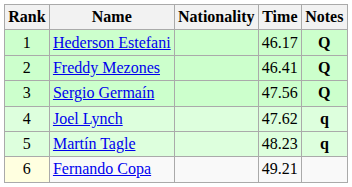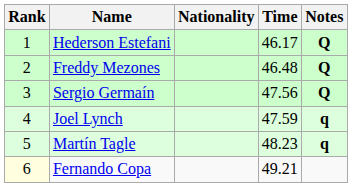 <table class="wikitable sortable" style="text-align:center">
 <tr>
 <th>Rank</th>
 <th>Name</th>
 <th>Nationality</th>
 <th>Time</th>
 <th>Notes</th>
 </tr>
 <tr bgcolor=ccffcc>
 <td align=center>1</td>
 <td align=left><a href='#'>Hederson Estefani</a></td>
 <td align=left></td>
 <td>46.17</td>
 <td><strong>Q</strong></td>
 </tr>
 <tr bgcolor=ccffcc>
 <td align=center>2</td>
 <td align=left><a href='#'>Freddy Mezones</a></td>
 <td align=left></td>
-<td>46.41</td>
+<td>46.48</td>
 <td><strong>Q</strong></td>
 </tr>
 <tr bgcolor=ccffcc>
 <td align=center>3</td>
 <td align=left><a href='#'>Sergio Germaín</a></td>
 <td align=left></td>
 <td>47.56</td>
 <td><strong>Q</strong></td>
 </tr>
 <tr bgcolor=ddffdd>
 <td align=center>4</td>
 <td align=left><a href='#'>Joel Lynch</a></td>
 <td align=left></td>
-<td>47.62</td>
+<td>47.59</td>
 <td><strong>q</strong></td>
 </tr>
 <tr bgcolor=ddffdd>
 <td align=center>5</td>
 <td align=left><a href='#'>Martín Tagle</a></td>
 <td align=left></td>
 <td>48.23</td>
 <td><strong>q</strong></td>
 </tr>
 <tr>
 <td align=center style="background: lightyellow;">6</td>
 <td align=left><a href='#'>Fernando Copa</a></td>
 <td align=left></td>
 <td>49.21</td>
 <td></td>
 </tr>
 </table>
